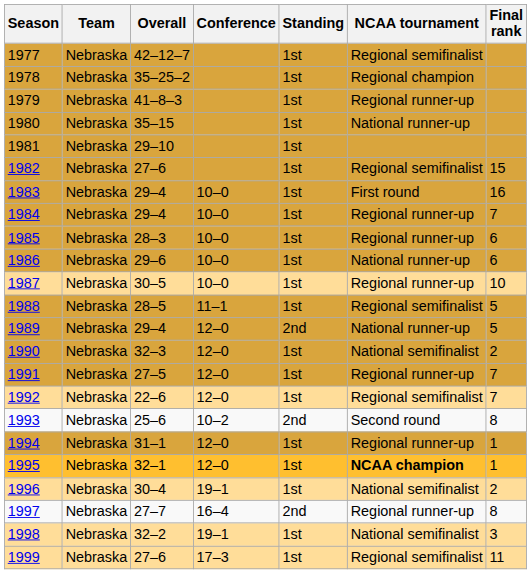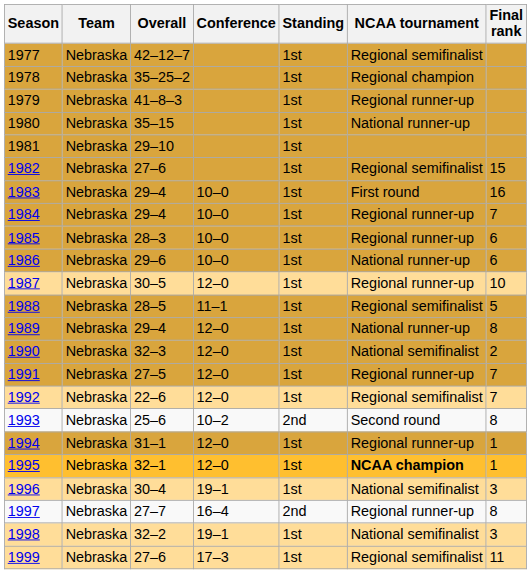 <table class="wikitable">
 <tr>
 <th>Season</th>
 <th>Team</th>
 <th>Overall</th>
 <th>Conference</th>
 <th>Standing</th>
 <th>NCAA tournament</th>
 <th>Final<br>rank<br></th>
 </tr>
 <tr style="background: #d9a53d;">
 <td>1977</td>
 <td>Nebraska</td>
 <td>42–12–7</td>
 <td></td>
 <td>1st</td>
 <td>Regional semifinalist</td>
 <td></td>
 </tr>
 <tr style="background: #d9a53d;">
 <td>1978</td>
 <td>Nebraska</td>
 <td>35–25–2</td>
 <td></td>
 <td>1st</td>
 <td>Regional champion</td>
 <td></td>
 </tr>
 <tr style="background: #d9a53d;">
 <td>1979</td>
 <td>Nebraska</td>
 <td>41–8–3</td>
 <td></td>
 <td>1st</td>
 <td>Regional runner-up</td>
 <td></td>
 </tr>
 <tr style="background: #d9a53d;">
 <td>1980</td>
 <td>Nebraska</td>
 <td>35–15</td>
 <td></td>
 <td>1st</td>
 <td>National runner-up</td>
 <td></td>
 </tr>
 <tr style="background: #d9a53d;">
 <td>1981</td>
 <td>Nebraska</td>
 <td>29–10</td>
 <td></td>
 <td>1st</td>
 <td></td>
 <td></td>
 </tr>
 <tr style="background: #d9a53d;">
 <td><a href='#'>1982</a></td>
 <td>Nebraska</td>
 <td>27–6</td>
 <td></td>
 <td>1st</td>
 <td>Regional semifinalist</td>
 <td>15</td>
 </tr>
 <tr style="background: #d9a53d;">
 <td><a href='#'>1983</a></td>
 <td>Nebraska</td>
 <td>29–4</td>
 <td>10–0</td>
 <td>1st</td>
 <td>First round</td>
 <td>16</td>
 </tr>
 <tr style="background: #d9a53d;">
 <td><a href='#'>1984</a></td>
 <td>Nebraska</td>
 <td>29–4</td>
 <td>10–0</td>
 <td>1st</td>
 <td>Regional runner-up</td>
 <td>7</td>
 </tr>
 <tr style="background: #d9a53d;">
 <td><a href='#'>1985</a></td>
 <td>Nebraska</td>
 <td>28–3</td>
 <td>10–0</td>
 <td>1st</td>
 <td>Regional runner-up</td>
 <td>6</td>
 </tr>
 <tr style="background: #d9a53d;">
 <td><a href='#'>1986</a></td>
 <td>Nebraska</td>
 <td>29–6</td>
 <td>10–0</td>
 <td>1st</td>
 <td>National runner-up</td>
 <td>6</td>
 </tr>
 <tr style="background: #ffdd99;">
 <td><a href='#'>1987</a></td>
 <td>Nebraska</td>
 <td>30–5</td>
-<td>10–0</td>
+<td>12–0</td>
 <td>1st</td>
 <td>Regional runner-up</td>
 <td>10</td>
 </tr>
 <tr style="background: #d9a53d;">
 <td><a href='#'>1988</a></td>
 <td>Nebraska</td>
 <td>28–5</td>
 <td>11–1</td>
 <td>1st</td>
 <td>Regional semifinalist</td>
 <td>5</td>
 </tr>
 <tr style="background: #d9a53d;">
 <td><a href='#'>1989</a></td>
 <td>Nebraska</td>
 <td>29–4</td>
 <td>12–0</td>
-<td>2nd</td>
+<td>1st</td>
 <td>National runner-up</td>
-<td>5</td>
+<td>8</td>
 </tr>
 <tr style="background: #d9a53d;">
 <td><a href='#'>1990</a></td>
 <td>Nebraska</td>
 <td>32–3</td>
 <td>12–0</td>
 <td>1st</td>
 <td>National semifinalist</td>
 <td>2</td>
 </tr>
 <tr style="background: #d9a53d;">
 <td><a href='#'>1991</a></td>
 <td>Nebraska</td>
 <td>27–5</td>
 <td>12–0</td>
 <td>1st</td>
 <td>Regional runner-up</td>
 <td>7</td>
 </tr>
 <tr style="background: #ffdd99;">
 <td><a href='#'>1992</a></td>
 <td>Nebraska</td>
 <td>22–6</td>
 <td>12–0</td>
 <td>1st</td>
 <td>Regional semifinalist</td>
 <td>7</td>
 </tr>
 <tr>
 <td><a href='#'>1993</a></td>
 <td>Nebraska</td>
 <td>25–6</td>
 <td>10–2</td>
 <td>2nd</td>
 <td>Second round</td>
 <td>8</td>
 </tr>
 <tr style="background: #d9a53d;">
 <td><a href='#'>1994</a></td>
 <td>Nebraska</td>
 <td>31–1</td>
 <td>12–0</td>
 <td>1st</td>
 <td>Regional runner-up</td>
 <td>1</td>
 </tr>
 <tr style="background: #ffbf2f;">
 <td><a href='#'>1995</a></td>
 <td>Nebraska</td>
 <td>32–1</td>
 <td>12–0</td>
 <td>1st</td>
 <td><strong>NCAA champion</strong></td>
 <td>1<br></td>
 </tr>
 <tr style="background: #ffdd99;">
 <td><a href='#'>1996</a></td>
 <td>Nebraska</td>
 <td>30–4</td>
 <td>19–1</td>
 <td>1st</td>
 <td>National semifinalist</td>
-<td>2</td>
+<td>3</td>
 </tr>
 <tr>
 <td><a href='#'>1997</a></td>
 <td>Nebraska</td>
 <td>27–7</td>
 <td>16–4</td>
 <td>2nd</td>
 <td>Regional runner-up</td>
 <td>8</td>
 </tr>
 <tr style="background: #ffdd99;">
 <td><a href='#'>1998</a></td>
 <td>Nebraska</td>
 <td>32–2</td>
 <td>19–1</td>
 <td>1st</td>
 <td>National semifinalist</td>
 <td>3</td>
 </tr>
 <tr style="background: #ffdd99;">
 <td><a href='#'>1999</a></td>
 <td>Nebraska</td>
 <td>27–6</td>
 <td>17–3</td>
 <td>1st</td>
 <td>Regional semifinalist</td>
 <td>11<br></td>
 </tr>
 </table>
